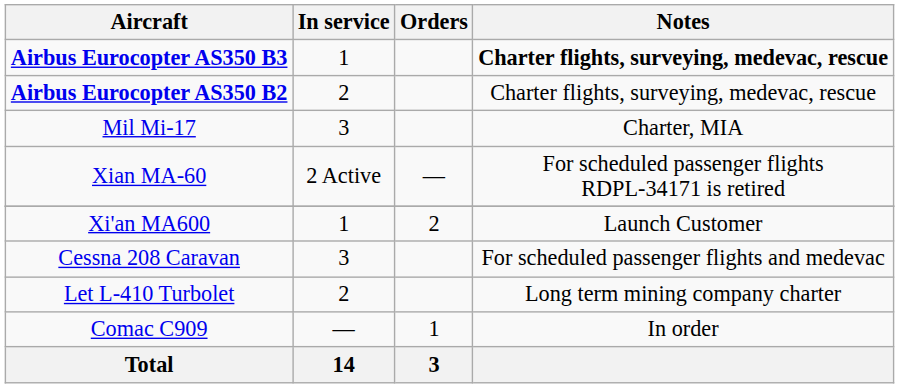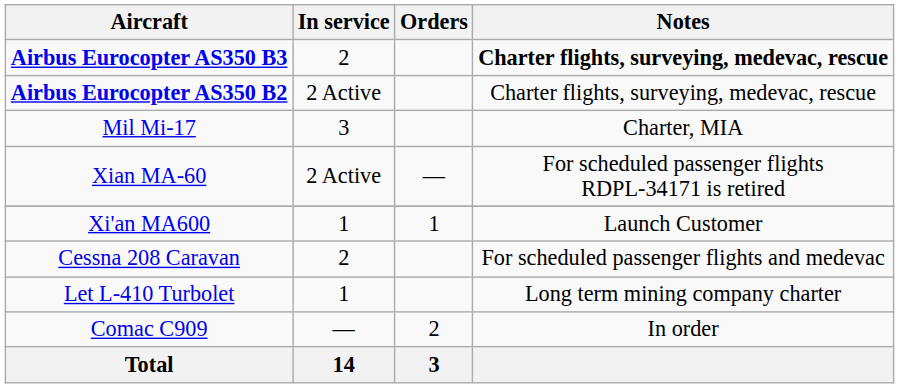 <table class="wikitable" style="text-align:center; margin:0.5em auto">
 <tr>
 <th>Aircraft</th>
 <th>In service</th>
 <th>Orders</th>
 <th>Notes</th>
 </tr>
 <tr>
 <td><strong><a href='#'>Airbus Eurocopter AS350 B3</a></strong></td>
-<td>1</td>
+<td>2</td>
 <td></td>
 <td><strong>Charter flights, surveying, medevac, rescue</strong></td>
 </tr>
 <tr>
 <td><strong><a href='#'>Airbus Eurocopter AS350 B2</a></strong></td>
-<td>2</td>
+<td>2 Active</td>
 <td></td>
 <td>Charter flights, surveying, medevac, rescue</td>
 </tr>
 <tr>
 <td><a href='#'>Mil Mi-17</a></td>
 <td>3</td>
 <td></td>
 <td>Charter, MIA</td>
 </tr>
 <tr>
 <td><a href='#'>Xian MA-60</a></td>
 <td>2 Active</td>
 <td>—</td>
 <td>For scheduled passenger flights<br>RDPL-34171 is retired</td>
 </tr>
 <tr>
 </tr>
 <tr>
 </tr>
 <tr>
 <td><a href='#'>Xi'an MA600</a></td>
 <td>1</td>
-<td>2</td>
+<td>1</td>
 <td>Launch Customer</td>
 </tr>
 <tr>
 <td><a href='#'>Cessna 208 Caravan</a></td>
-<td>3</td>
+<td>2</td>
 <td></td>
 <td>For scheduled passenger flights and medevac</td>
 </tr>
 <tr>
 <td><a href='#'>Let L-410 Turbolet</a></td>
-<td>2</td>
+<td>1</td>
 <td></td>
 <td>Long term mining company charter</td>
 </tr>
 <tr>
 <td><a href='#'>Comac C909</a></td>
 <td>—</td>
-<td>1</td>
+<td>2</td>
 <td>In order</td>
 </tr>
 <tr>
 <th>Total</th>
 <th>14</th>
 <th>3</th>
 <th colspan="2"></th>
 </tr>
 </table>
